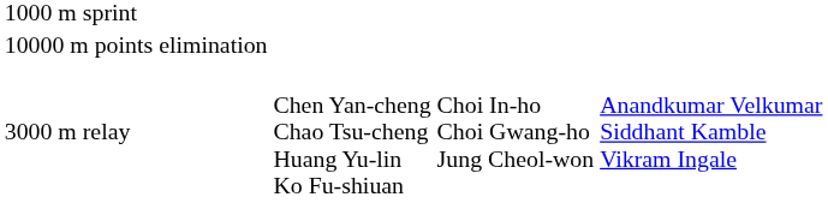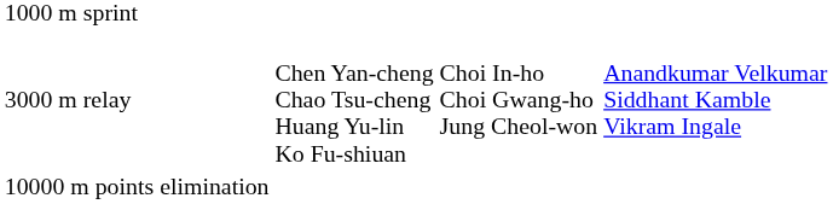 <table>
 <tr>
 <td>1000 m sprint<br></td>
-<td></td>
-<td></td>
-<td></td>
-</tr>
-<tr>
-<td>10000 m points elimination<br></td>
 <td></td>
 <td></td>
 <td></td>
 </tr>
 <tr>
 <td>3000 m relay<br></td>
 <td><br>Chen Yan-cheng<br>Chao Tsu-cheng<br>Huang Yu-lin<br>Ko Fu-shiuan</td>
 <td valign=top><br>Choi In-ho<br>Choi Gwang-ho<br>Jung Cheol-won</td>
 <td valign=top><br><a href='#'>Anandkumar Velkumar</a><br><a href='#'>Siddhant Kamble</a><br><a href='#'>Vikram Ingale</a></td>
 </tr>
+<tr>
+<td>10000 m points elimination<br></td>
+<td></td>
+<td></td>
+<td></td>
+</tr>
 </table>
